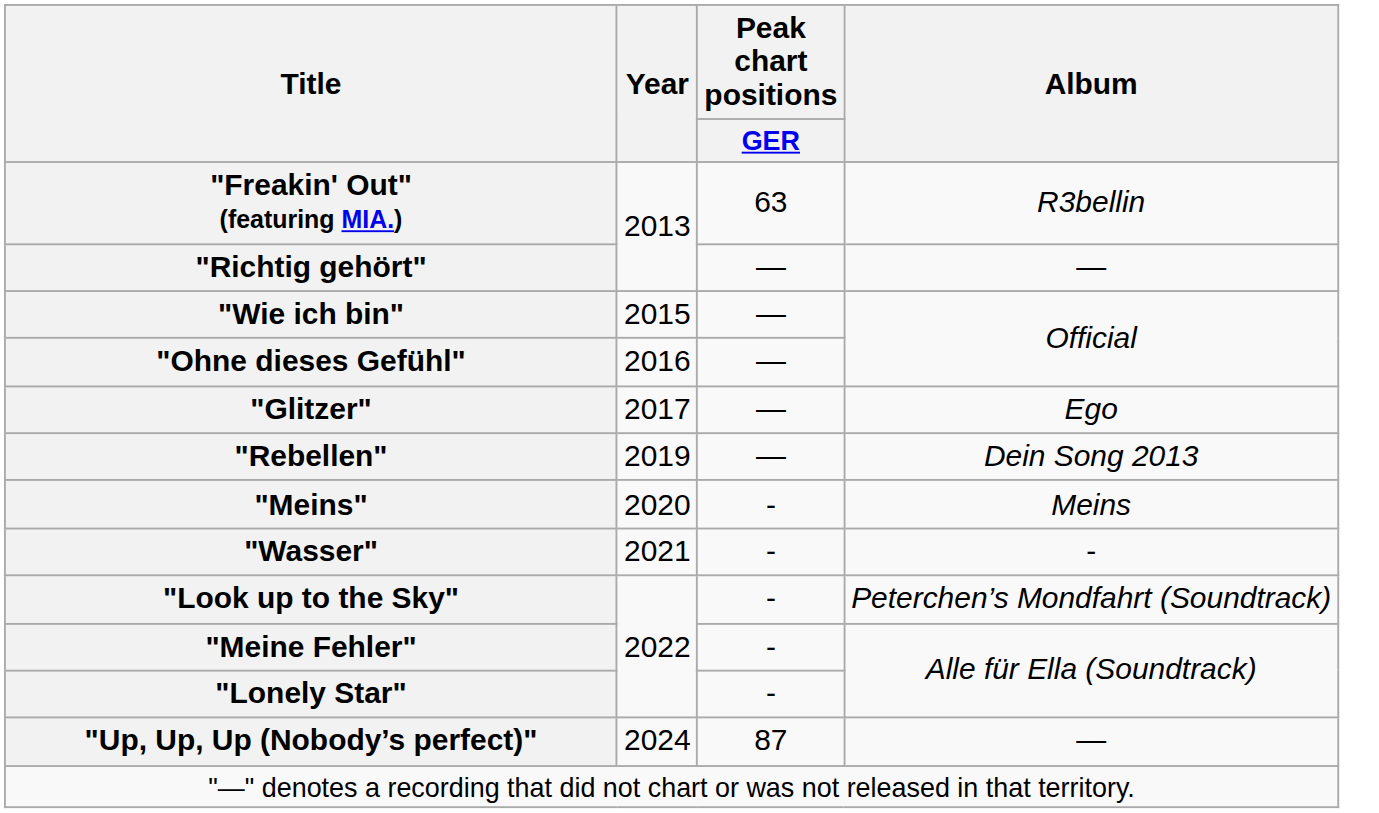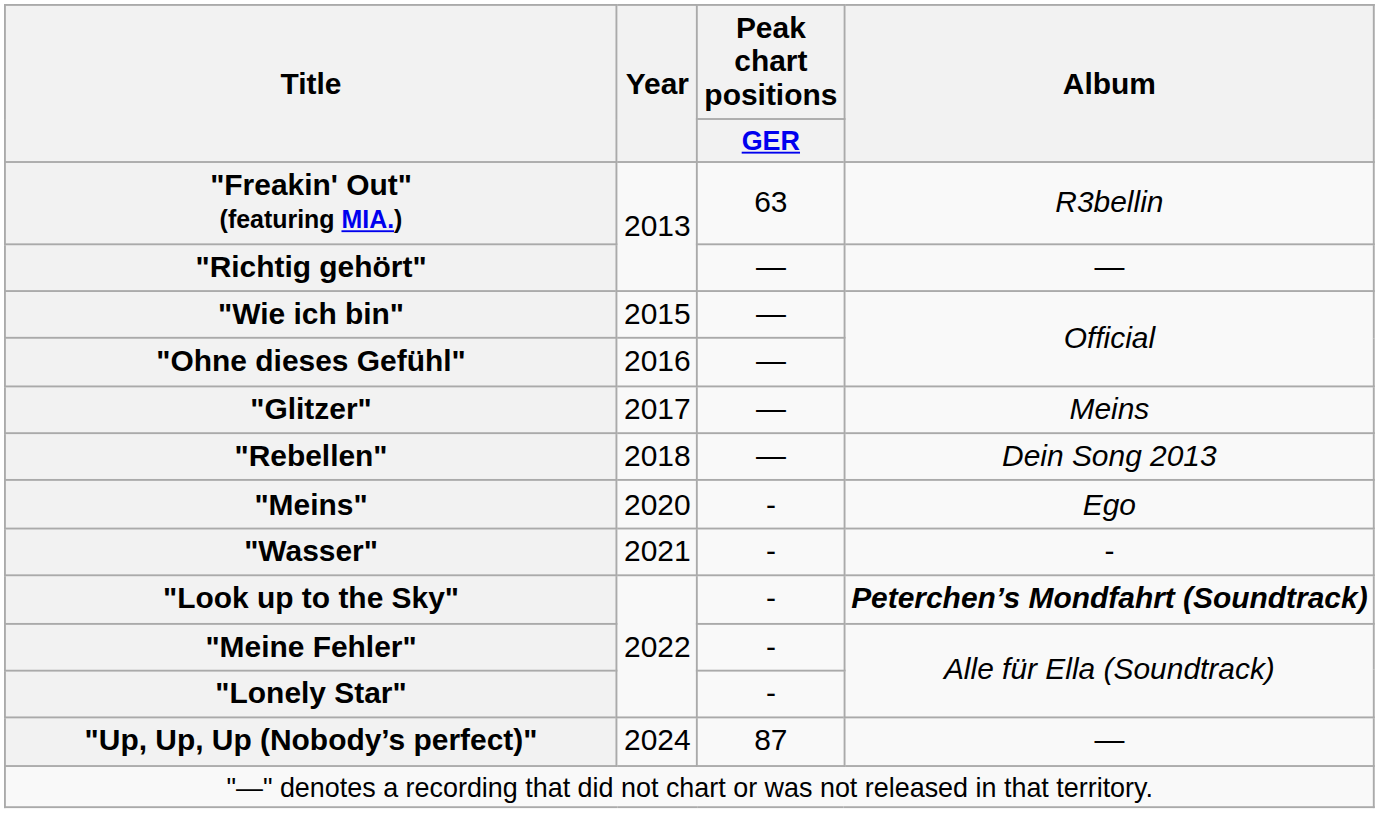 <table class="wikitable plainrowheaders" style="text-align:center;">
 <tr>
 <th scope="col" rowspan="2" style="width:20em;">Title</th>
 <th scope="col" rowspan="2">Year</th>
 <th scope="col">Peak chart positions</th>
 <th scope="col" rowspan="2">Album</th>
 </tr>
 <tr>
 <th scope="col" style="width:3em;font-size:90%;"><a href='#'>GER</a><br></th>
 </tr>
 <tr>
 <th scope="row">"Freakin' Out" <br><small>(featuring <a href='#'>MIA.</a>)</small></th>
 <td rowspan="2">2013</td>
 <td>63</td>
 <td><em>R3bellin</em></td>
 </tr>
 <tr>
 <th scope="row">"Richtig gehört"</th>
 <td>—</td>
 <td>—</td>
 </tr>
 <tr>
 <th scope="row">"Wie ich bin"</th>
 <td>2015</td>
 <td>—</td>
 <td rowspan="2"><em>Official</em></td>
 </tr>
 <tr>
 <th scope="row">"Ohne dieses Gefühl"</th>
 <td>2016</td>
 <td>—</td>
 </tr>
 <tr>
 <th scope="row">"Glitzer"</th>
 <td>2017</td>
 <td>—</td>
-<td><em>Ego</em></td>
+<td><em>Meins</em></td>
 </tr>
 <tr>
 <th scope="row">"Rebellen"</th>
-<td>2019</td>
+<td>2018</td>
 <td>—</td>
 <td><em>Dein Song 2013</em></td>
 </tr>
 <tr>
 <th scope="row">"Meins"</th>
 <td>2020</td>
 <td>-</td>
-<td><em>Meins</em></td>
+<td><em>Ego</em></td>
 </tr>
 <tr>
 <th scope="row">"Wasser"</th>
 <td>2021</td>
 <td>-</td>
 <td>-</td>
 </tr>
 <tr>
 <th scope="row">"Look up to the Sky"</th>
 <td rowspan="3">2022</td>
 <td>-</td>
-<td><em>Peterchen’s Mondfahrt (Soundtrack)</em></td>
+<td><strong><em>Peterchen’s Mondfahrt (Soundtrack)</em></strong></td>
 </tr>
 <tr>
 <th scope="row">"Meine Fehler"</th>
 <td>-</td>
 <td rowspan="2"><em>Alle für Ella (Soundtrack)</em></td>
 </tr>
 <tr>
 <th scope="row">"Lonely Star"</th>
 <td>-</td>
 </tr>
 <tr>
 <th scope="row">"Up, Up, Up (Nobody’s perfect)"</th>
 <td>2024</td>
 <td>87</td>
 <td>—</td>
 </tr>
 <tr>
 <td colspan="7" style="font-size:90%">"—" denotes a recording that did not chart or was not released in that territory.</td>
 </tr>
 </table>
